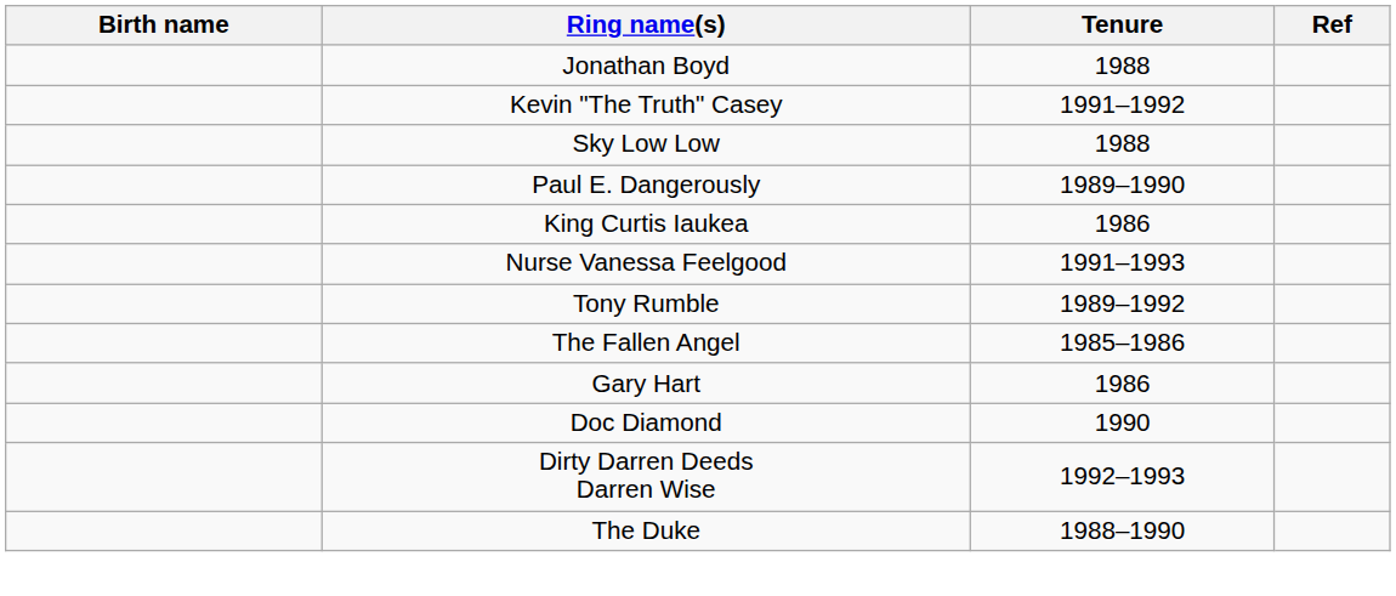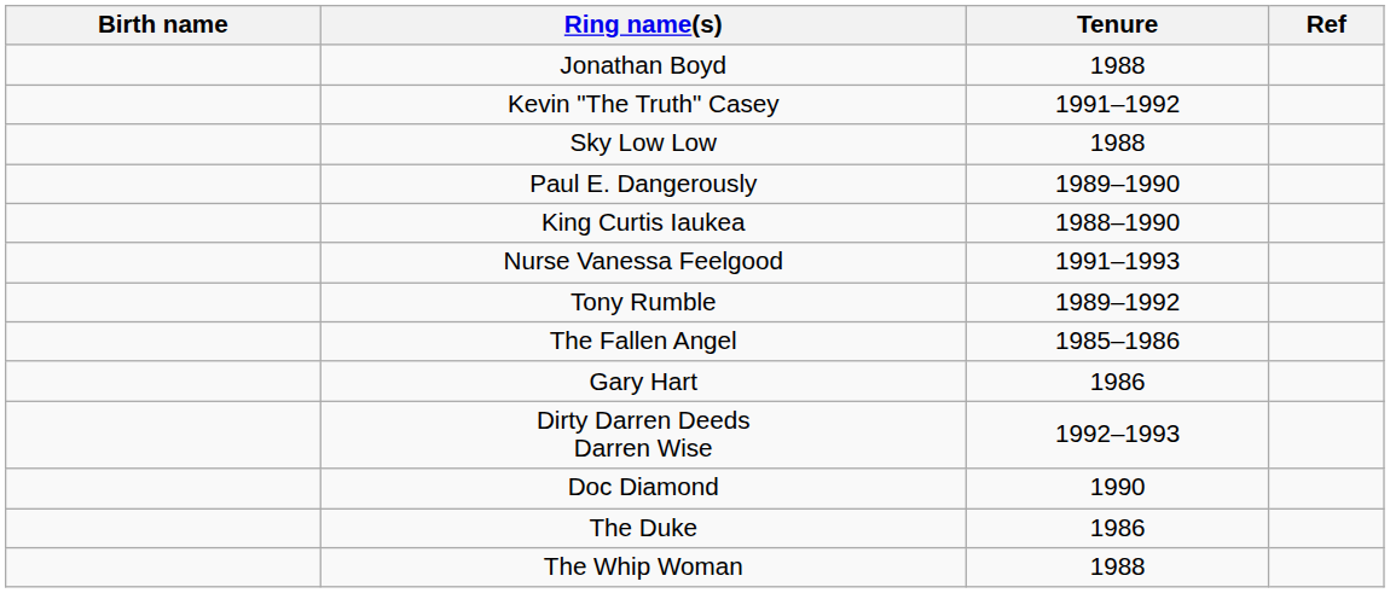 <table class="sortable wikitable" style="text-align:center; width:70%;">
 <tr>
 <th>Birth name</th>
 <th><a href='#'>Ring name</a>(s)</th>
 <th>Tenure</th>
 <th>Ref</th>
 </tr>
 <tr>
 <td></td>
 <td>Jonathan Boyd</td>
 <td sort>1988</td>
 <td></td>
 </tr>
 <tr>
 <td></td>
 <td>Kevin "The Truth" Casey</td>
 <td sort>1991–1992</td>
 <td></td>
 </tr>
 <tr>
 <td></td>
 <td>Sky Low Low</td>
 <td sort>1988</td>
 <td></td>
 </tr>
 <tr>
 <td></td>
 <td>Paul E. Dangerously</td>
 <td sort>1989–1990</td>
 <td></td>
 </tr>
 <tr>
 <td></td>
 <td>King Curtis Iaukea</td>
-<td sort>1986</td>
+<td sort>1988–1990</td>
 <td></td>
 </tr>
 <tr>
 <td></td>
 <td>Nurse Vanessa Feelgood</td>
 <td sort>1991–1993</td>
 <td></td>
 </tr>
 <tr>
 <td></td>
 <td>Tony Rumble</td>
 <td sort>1989–1992</td>
 <td></td>
 </tr>
 <tr>
 <td></td>
 <td>The Fallen Angel</td>
 <td sort>1985–1986</td>
 <td></td>
 </tr>
 <tr>
 <td></td>
 <td>Gary Hart</td>
 <td sort>1986</td>
 <td></td>
 </tr>
 <tr>
 <td></td>
+<td>Dirty Darren Deeds<br>Darren Wise</td>
+<td sort>1992–1993</td>
+<td></td>
+</tr>
+<tr>
+<td></td>
 <td>Doc Diamond</td>
 <td sort>1990</td>
 <td></td>
 </tr>
 <tr>
 <td></td>
-<td>Dirty Darren Deeds<br>Darren Wise</td>
-<td sort>1992–1993</td>
+<td>The Duke</td>
+<td sort>1986</td>
 <td></td>
 </tr>
 <tr>
 <td></td>
-<td>The Duke</td>
-<td sort>1988–1990</td>
+<td>The Whip Woman</td>
+<td sort>1988</td>
 <td></td>
 </tr>
 </table>
